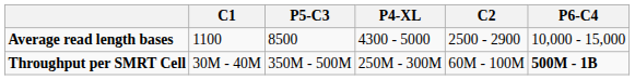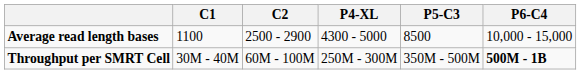 <table class="wikitable sortable">
 <tr>
 <th></th>
 <th>C1</th>
+<th>C2</th>
+<th>P4-XL</th>
 <th>P5-C3</th>
-<th>P4-XL</th>
-<th>C2</th>
 <th>P6-C4</th>
 </tr>
 <tr>
 <td><strong>Average read length bases</strong></td>
 <td>1100</td>
+<td>2500 - 2900</td>
+<td>4300 - 5000</td>
 <td>8500</td>
-<td>4300 - 5000</td>
-<td>2500 - 2900</td>
 <td>10,000 - 15,000</td>
 </tr>
 <tr>
 <td><strong>Throughput per SMRT Cell</strong></td>
 <td>30M - 40M</td>
+<td>60M - 100M</td>
+<td>250M - 300M</td>
 <td>350M - 500M</td>
-<td>250M - 300M</td>
-<td>60M - 100M</td>
 <td><strong>500M - 1B</strong></td>
 </tr>
 </table>
